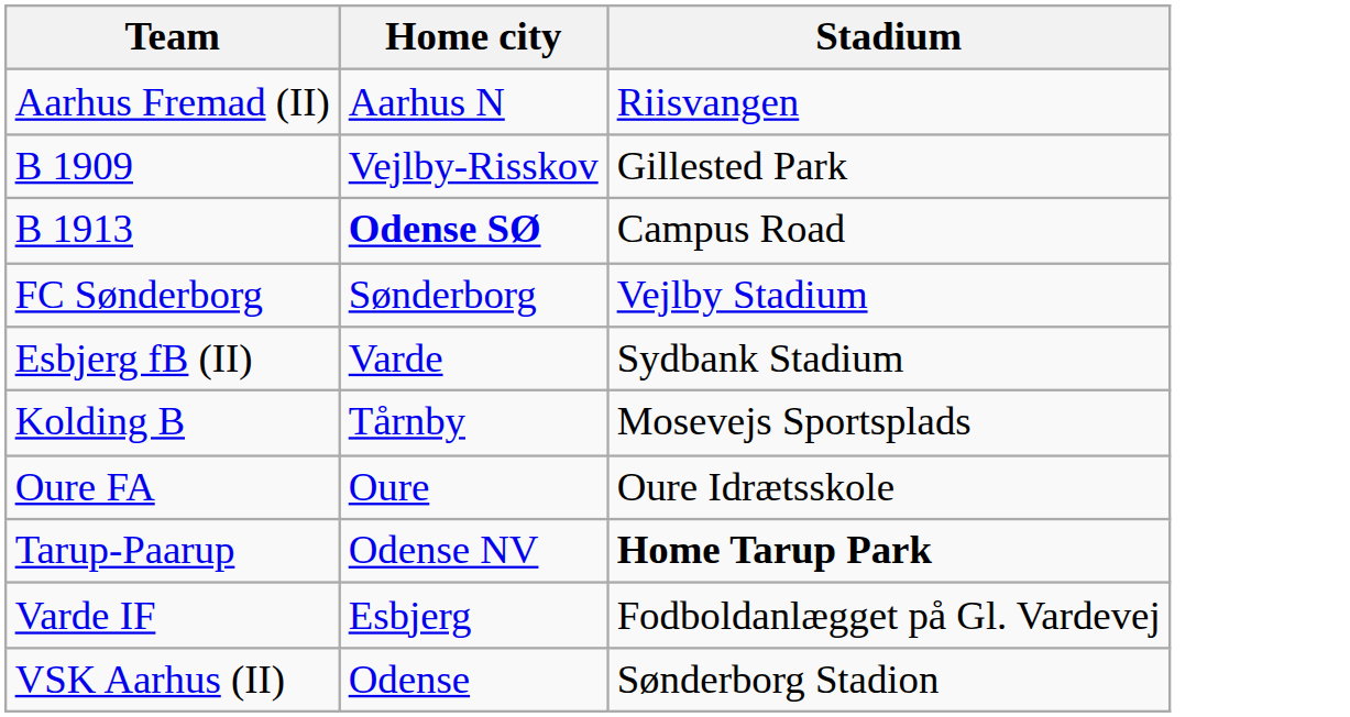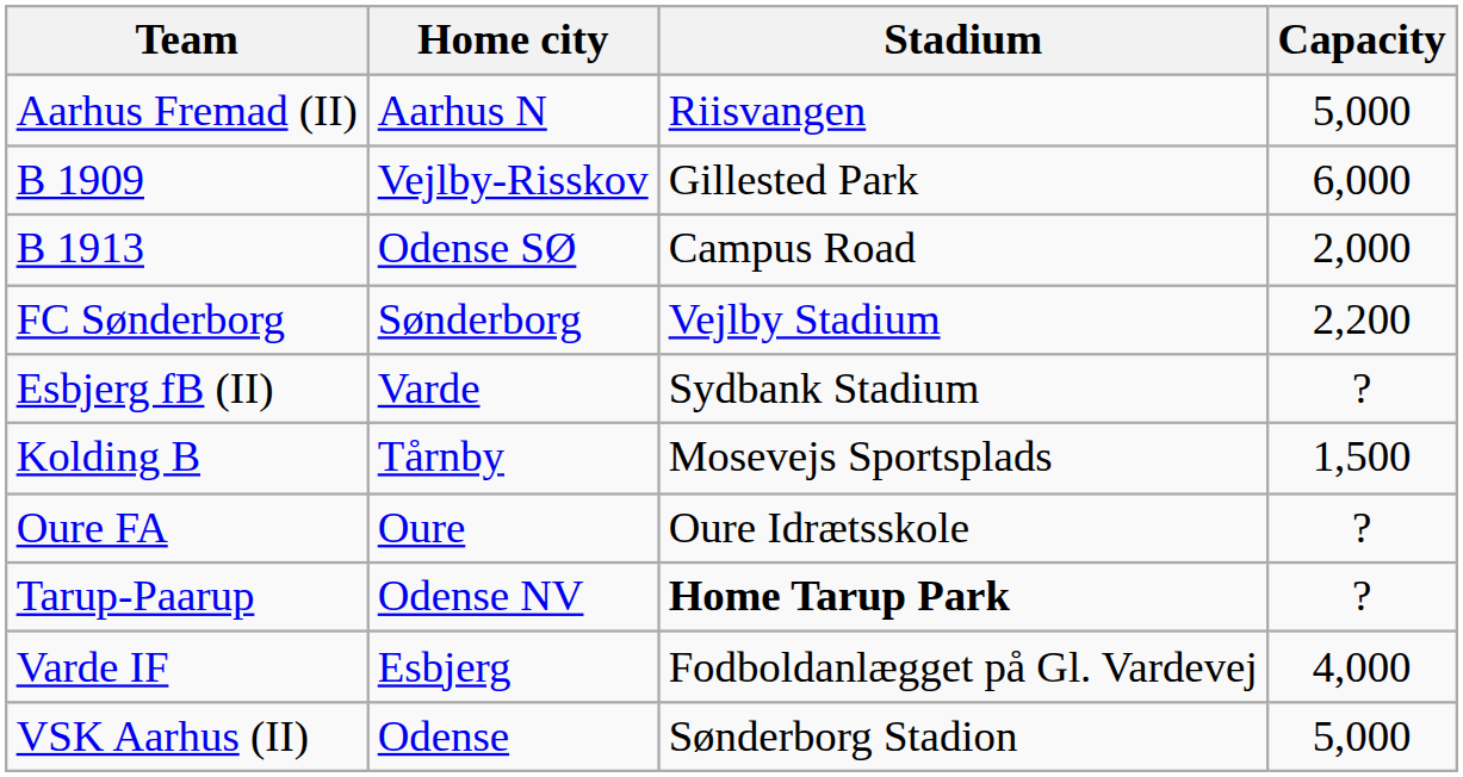 <table class="wikitable sortable">
 <tr>
 <th>Team</th>
 <th>Home city</th>
 <th>Stadium</th>
+<th>Capacity</th>
 </tr>
 <tr>
 <td><a href='#'>Aarhus Fremad</a> (II)</td>
 <td><a href='#'>Aarhus N</a></td>
 <td><a href='#'>Riisvangen</a></td>
+<td align=center>5,000</td>
 </tr>
 <tr>
 <td><a href='#'>B 1909</a></td>
 <td><a href='#'>Vejlby-Risskov</a></td>
 <td>Gillested Park</td>
+<td align=center>6,000</td>
 </tr>
 <tr>
 <td><a href='#'>B 1913</a></td>
-<td><strong><a href='#'>Odense SØ</a></strong></td>
+<td><a href='#'>Odense SØ</a></td>
 <td>Campus Road</td>
+<td align=center>2,000</td>
 </tr>
 <tr>
 <td><a href='#'>FC Sønderborg</a></td>
 <td><a href='#'>Sønderborg</a></td>
 <td><a href='#'>Vejlby Stadium</a></td>
+<td align=center>2,200</td>
 </tr>
 <tr>
 <td><a href='#'>Esbjerg fB</a> (II)</td>
 <td><a href='#'>Varde</a></td>
 <td>Sydbank Stadium</td>
+<td align=center>?</td>
 </tr>
 <tr>
 <td><a href='#'>Kolding B</a></td>
 <td><a href='#'>Tårnby</a></td>
 <td>Mosevejs Sportsplads</td>
+<td align=center>1,500</td>
 </tr>
 <tr>
 <td><a href='#'>Oure FA</a></td>
 <td><a href='#'>Oure</a></td>
 <td>Oure Idrætsskole</td>
+<td align=center>?</td>
 </tr>
 <tr>
 <td><a href='#'>Tarup-Paarup</a></td>
 <td><a href='#'>Odense NV</a></td>
 <td><strong>Home Tarup Park</strong></td>
+<td align=center>?</td>
 </tr>
 <tr>
 <td><a href='#'>Varde IF</a></td>
 <td><a href='#'>Esbjerg</a></td>
 <td>Fodboldanlægget på Gl. Vardevej</td>
+<td align=center>4,000</td>
 </tr>
 <tr>
 <td><a href='#'>VSK Aarhus</a> (II)</td>
 <td><a href='#'>Odense</a></td>
 <td>Sønderborg Stadion</td>
+<td align=center>5,000</td>
 </tr>
 </table>
